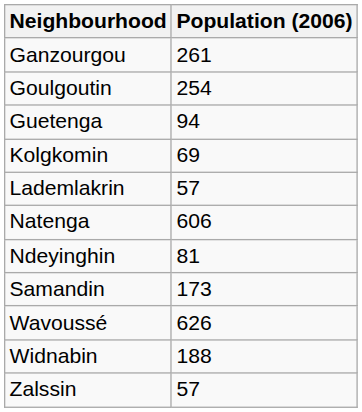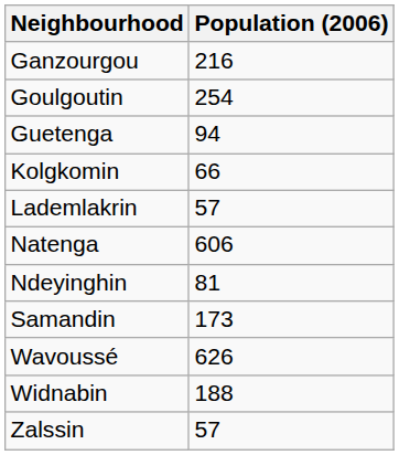 <table class="wikitable">
 <tr>
 <th>Neighbourhood</th>
 <th>Population (2006)</th>
 </tr>
 <tr>
 <td>Ganzourgou</td>
-<td>261</td>
+<td>216</td>
 </tr>
 <tr>
 <td>Goulgoutin</td>
 <td>254</td>
 </tr>
 <tr>
 <td>Guetenga</td>
 <td>94</td>
 </tr>
 <tr>
 <td>Kolgkomin</td>
-<td>69</td>
+<td>66</td>
 </tr>
 <tr>
 <td>Lademlakrin</td>
 <td>57</td>
 </tr>
 <tr>
 <td>Natenga</td>
 <td>606</td>
 </tr>
 <tr>
 <td>Ndeyinghin</td>
 <td>81</td>
 </tr>
 <tr>
 <td>Samandin</td>
 <td>173</td>
 </tr>
 <tr>
 <td>Wavoussé</td>
 <td>626</td>
 </tr>
 <tr>
 <td>Widnabin</td>
 <td>188</td>
 </tr>
 <tr>
 <td>Zalssin</td>
 <td>57</td>
 </tr>
 </table>
